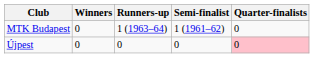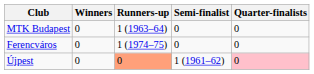 <table class="wikitable">
 <tr>
 <th>Club</th>
 <th>Winners</th>
 <th>Runners-up</th>
 <th>Semi-finalist</th>
 <th>Quarter-finalists</th>
 </tr>
 <tr>
 <td><a href='#'>MTK Budapest</a></td>
 <td>0</td>
 <td>1 (<a href='#'>1963–64</a>)</td>
-<td>1 (<a href='#'>1961–62</a>)</td>
+<td>0</td>
+<td>0</td>
+</tr>
+<tr>
+<td><a href='#'>Ferencváros</a></td>
+<td>0</td>
+<td>1 (<a href='#'>1974–75</a>)</td>
+<td>0</td>
 <td>0</td>
 </tr>
 <tr>
 <td><a href='#'>Újpest</a></td>
 <td>0</td>
-<td>0</td>
-<td>0</td>
+<td style="background: lightsalmon;">0</td>
+<td>1 (<a href='#'>1961–62</a>)</td>
 <td style="background: pink;">0</td>
 </tr>
 </table>
